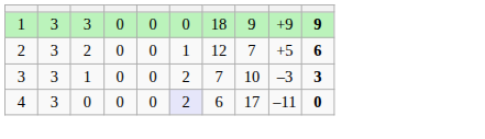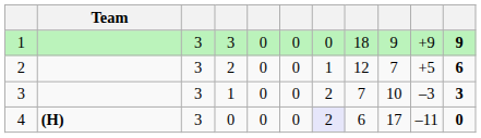 <table class="wikitable" style="text-align: center; font-size: 97%;">
 <tr>
 <th width="25"></th>
+<th width="135">Team</th>
 <th width="25"></th>
 <th width="25"></th>
 <th width="25"></th>
 <th width="25"></th>
 <th width="25"></th>
 <th width="25"></th>
 <th width="25"></th>
 <th width="25"></th>
 <th width="25"></th>
 </tr>
 <tr style="background-color: #bbf3bb;">
 <td>1</td>
+<td align=left></td>
 <td>3</td>
 <td>3</td>
 <td>0</td>
 <td>0</td>
 <td>0</td>
 <td>18</td>
 <td>9</td>
 <td>+9</td>
 <td><strong>9</strong></td>
 </tr>
 <tr>
 <td>2</td>
+<td align=left></td>
 <td>3</td>
 <td>2</td>
 <td>0</td>
 <td>0</td>
 <td>1</td>
 <td>12</td>
 <td>7</td>
 <td>+5</td>
 <td><strong>6</strong></td>
 </tr>
 <tr>
 <td>3</td>
+<td align=left></td>
 <td>3</td>
 <td>1</td>
 <td>0</td>
 <td>0</td>
 <td>2</td>
 <td>7</td>
 <td>10</td>
 <td>–3</td>
 <td><strong>3</strong></td>
 </tr>
 <tr>
 <td>4</td>
+<td align=left> <strong>(H)</strong></td>
 <td>3</td>
 <td>0</td>
 <td>0</td>
 <td>0</td>
 <td style="background: lavender;">2</td>
 <td>6</td>
 <td>17</td>
 <td>–11</td>
 <td><strong>0</strong></td>
 </tr>
 </table>
